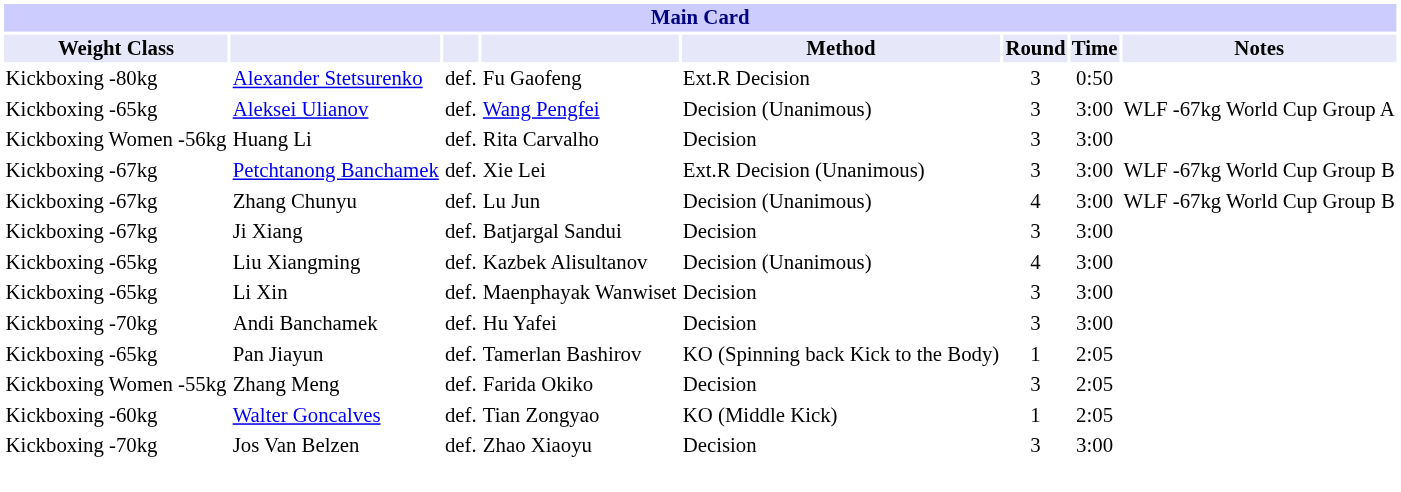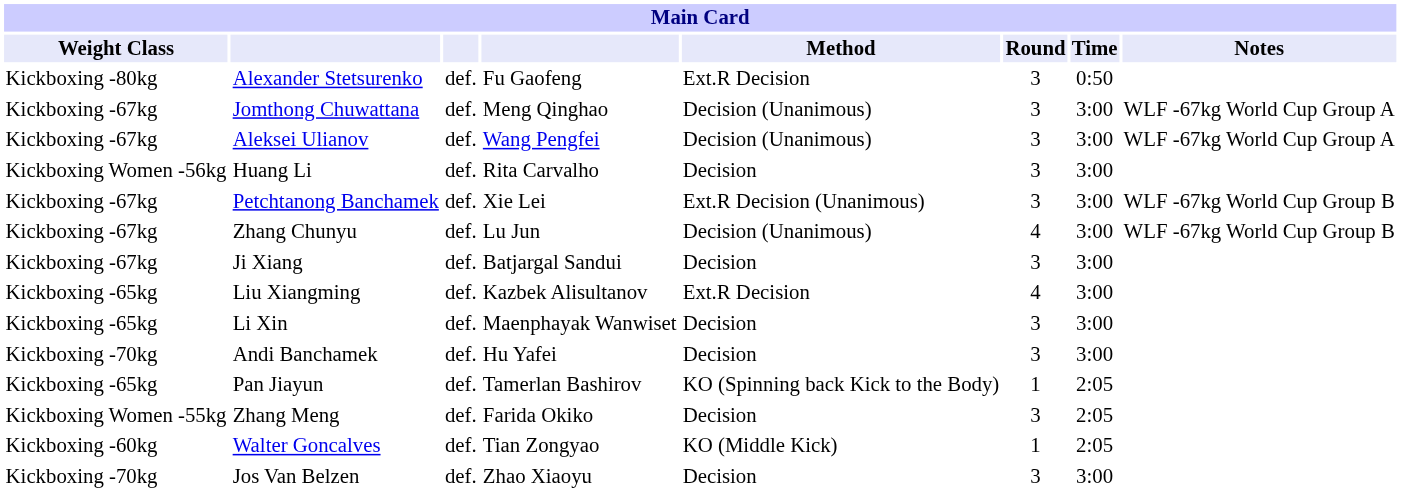 <table class="toccolours" style="font-size: 85%;">
 <tr>
 <th colspan="8" style="background-color: #ccf; color: #000080; text-align: center;"><strong>Main Card</strong></th>
 </tr>
 <tr>
 <th colspan="1" style="background-color: #E6E8FA; color: #000000; text-align: center;">Weight Class</th>
 <th colspan="1" style="background-color: #E6E8FA; color: #000000; text-align: center;"></th>
 <th colspan="1" style="background-color: #E6E8FA; color: #000000; text-align: center;"></th>
 <th colspan="1" style="background-color: #E6E8FA; color: #000000; text-align: center;"></th>
 <th colspan="1" style="background-color: #E6E8FA; color: #000000; text-align: center;">Method</th>
 <th colspan="1" style="background-color: #E6E8FA; color: #000000; text-align: center;">Round</th>
 <th colspan="1" style="background-color: #E6E8FA; color: #000000; text-align: center;">Time</th>
 <th colspan="1" style="background-color: #E6E8FA; color: #000000; text-align: center;">Notes</th>
 </tr>
 <tr>
 <td>Kickboxing -80kg</td>
 <td> <a href='#'>Alexander Stetsurenko</a></td>
 <td align=center>def.</td>
 <td> Fu Gaofeng</td>
 <td>Ext.R Decision</td>
 <td align=center>3</td>
 <td align=center>0:50</td>
 </tr>
 <tr>
-<td>Kickboxing -65kg</td>
+<td>Kickboxing -67kg</td>
+<td> <a href='#'>Jomthong Chuwattana</a></td>
+<td align=center>def.</td>
+<td> Meng Qinghao</td>
+<td>Decision (Unanimous)</td>
+<td align=center>3</td>
+<td align=center>3:00</td>
+<td>WLF -67kg World Cup Group A</td>
+</tr>
+<tr>
+<td>Kickboxing -67kg</td>
 <td> <a href='#'>Aleksei Ulianov</a></td>
 <td align=center>def.</td>
 <td> <a href='#'>Wang Pengfei</a></td>
 <td>Decision (Unanimous)</td>
 <td align=center>3</td>
 <td align=center>3:00</td>
 <td>WLF -67kg World Cup Group A</td>
 </tr>
 <tr>
 <td>Kickboxing Women -56kg</td>
 <td> Huang Li</td>
 <td align=center>def.</td>
 <td> Rita Carvalho</td>
 <td>Decision</td>
 <td align=center>3</td>
 <td align=center>3:00</td>
 </tr>
 <tr>
 <td>Kickboxing -67kg</td>
 <td> <a href='#'>Petchtanong Banchamek</a></td>
 <td align=center>def.</td>
 <td> Xie Lei</td>
 <td>Ext.R Decision (Unanimous)</td>
 <td align=center>3</td>
 <td align=center>3:00</td>
 <td>WLF -67kg World Cup Group B</td>
 </tr>
 <tr>
 <td>Kickboxing -67kg</td>
 <td> Zhang Chunyu</td>
 <td align=center>def.</td>
 <td> Lu Jun</td>
 <td>Decision (Unanimous)</td>
 <td align=center>4</td>
 <td align=center>3:00</td>
 <td>WLF -67kg World Cup Group B</td>
 </tr>
 <tr>
 <td>Kickboxing -67kg</td>
 <td> Ji Xiang</td>
 <td align=center>def.</td>
 <td> Batjargal Sandui</td>
 <td>Decision</td>
 <td align=center>3</td>
 <td align=center>3:00</td>
 </tr>
 <tr>
 <td>Kickboxing -65kg</td>
 <td> Liu Xiangming</td>
 <td align=center>def.</td>
 <td> Kazbek Alisultanov</td>
-<td>Decision (Unanimous)</td>
+<td>Ext.R Decision</td>
 <td align=center>4</td>
 <td align=center>3:00</td>
 </tr>
 <tr>
 <td>Kickboxing -65kg</td>
 <td> Li Xin</td>
 <td align=center>def.</td>
 <td> Maenphayak Wanwiset</td>
 <td>Decision</td>
 <td align=center>3</td>
 <td align=center>3:00</td>
 </tr>
 <tr>
 <td>Kickboxing -70kg</td>
 <td> Andi Banchamek</td>
 <td align=center>def.</td>
 <td> Hu Yafei</td>
 <td>Decision</td>
 <td align=center>3</td>
 <td align=center>3:00</td>
 </tr>
 <tr>
 <td>Kickboxing -65kg</td>
 <td> Pan Jiayun</td>
 <td align=center>def.</td>
 <td> Tamerlan Bashirov</td>
 <td>KO (Spinning back Kick to the Body)</td>
 <td align=center>1</td>
 <td align=center>2:05</td>
 </tr>
 <tr>
 <td>Kickboxing Women -55kg</td>
 <td> Zhang Meng</td>
 <td align=center>def.</td>
 <td> Farida Okiko</td>
 <td>Decision</td>
 <td align=center>3</td>
 <td align=center>2:05</td>
 </tr>
 <tr>
 <td>Kickboxing -60kg</td>
 <td> <a href='#'>Walter Goncalves</a></td>
 <td align=center>def.</td>
 <td> Tian Zongyao</td>
 <td>KO (Middle Kick)</td>
 <td align=center>1</td>
 <td align=center>2:05</td>
 </tr>
 <tr>
 <td>Kickboxing -70kg</td>
 <td> Jos Van Belzen</td>
 <td align=center>def.</td>
 <td> Zhao Xiaoyu</td>
 <td>Decision</td>
 <td align=center>3</td>
 <td align=center>3:00</td>
 </tr>
 <tr>
 </tr>
 </table>
